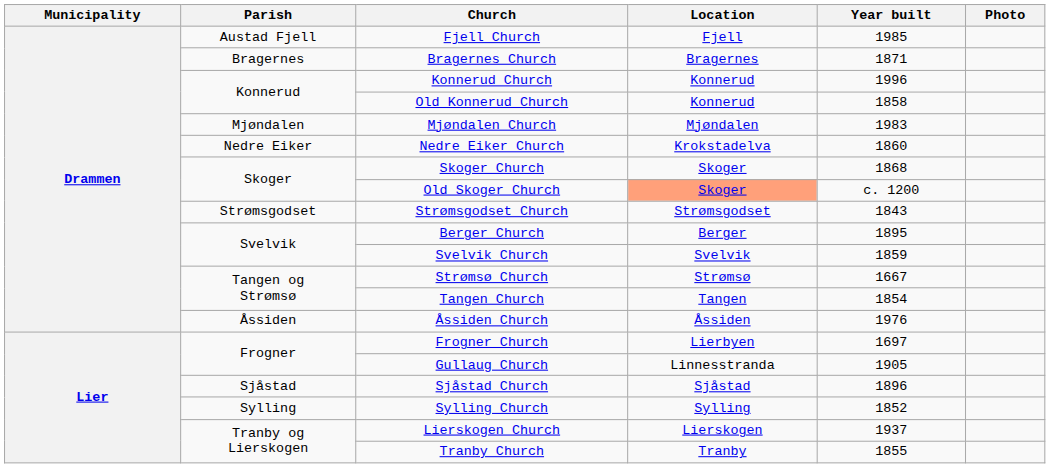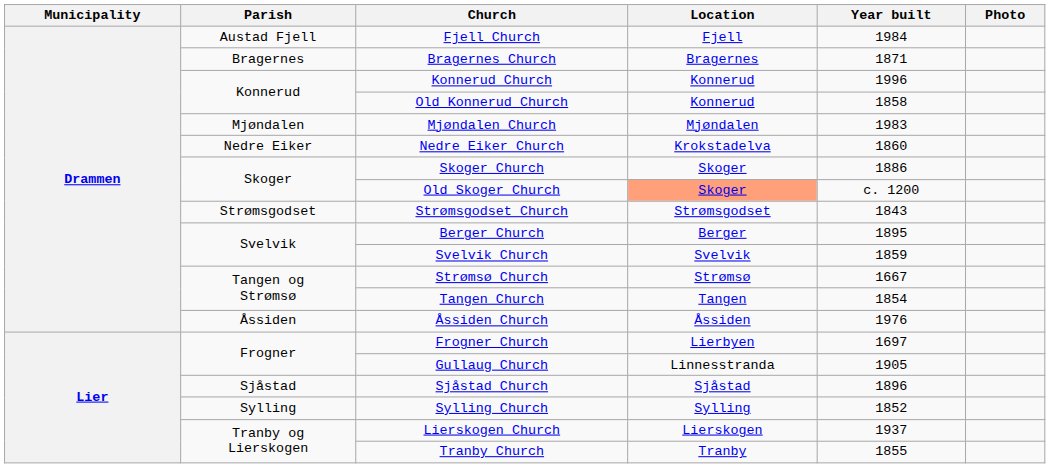 <table class="wikitable" style="text-align: center; width: 80%;">
 <tr>
 <th>Municipality</th>
 <th>Parish </th>
 <th>Church</th>
 <th>Location</th>
 <th>Year built</th>
 <th>Photo</th>
 </tr>
 <tr>
 <th rowspan="14"><a href='#'>Drammen</a></th>
 <td rowspan="1">Austad Fjell</td>
 <td><a href='#'>Fjell Church</a></td>
 <td><a href='#'>Fjell</a></td>
-<td>1985</td>
+<td>1984</td>
 <td></td>
 </tr>
 <tr>
 <td rowspan="1">Bragernes</td>
 <td><a href='#'>Bragernes Church</a></td>
 <td><a href='#'>Bragernes</a></td>
 <td>1871</td>
 <td></td>
 </tr>
 <tr>
 <td rowspan="2">Konnerud</td>
 <td><a href='#'>Konnerud Church</a></td>
 <td><a href='#'>Konnerud</a></td>
 <td>1996</td>
 <td></td>
 </tr>
 <tr>
 <td><a href='#'>Old Konnerud Church</a></td>
 <td><a href='#'>Konnerud</a></td>
 <td>1858</td>
 <td></td>
 </tr>
 <tr>
 <td rowspan="1">Mjøndalen</td>
 <td><a href='#'>Mjøndalen Church</a></td>
 <td><a href='#'>Mjøndalen</a></td>
 <td>1983</td>
 <td></td>
 </tr>
 <tr>
 <td rowspan="1">Nedre Eiker</td>
 <td><a href='#'>Nedre Eiker Church</a></td>
 <td><a href='#'>Krokstadelva</a></td>
 <td>1860</td>
 <td></td>
 </tr>
 <tr>
 <td rowspan="2">Skoger</td>
 <td><a href='#'>Skoger Church</a></td>
 <td><a href='#'>Skoger</a></td>
-<td>1868</td>
+<td>1886</td>
 <td></td>
 </tr>
 <tr>
 <td><a href='#'>Old Skoger Church</a></td>
 <td style="background: lightsalmon;"><a href='#'>Skoger</a></td>
 <td>c. 1200</td>
 <td></td>
 </tr>
 <tr>
 <td rowspan="1">Strømsgodset</td>
 <td><a href='#'>Strømsgodset Church</a></td>
 <td><a href='#'>Strømsgodset</a></td>
 <td>1843</td>
 <td></td>
 </tr>
 <tr>
 <td rowspan="2">Svelvik</td>
 <td><a href='#'>Berger Church</a></td>
 <td><a href='#'>Berger</a></td>
 <td>1895</td>
 <td></td>
 </tr>
 <tr>
 <td><a href='#'>Svelvik Church</a></td>
 <td><a href='#'>Svelvik</a></td>
 <td>1859</td>
 <td></td>
 </tr>
 <tr>
 <td rowspan="2">Tangen og<br>Strømsø</td>
 <td><a href='#'>Strømsø Church</a></td>
 <td><a href='#'>Strømsø</a></td>
 <td>1667</td>
 <td></td>
 </tr>
 <tr>
 <td><a href='#'>Tangen Church</a></td>
 <td><a href='#'>Tangen</a></td>
 <td>1854</td>
 <td></td>
 </tr>
 <tr>
 <td rowspan="1">Åssiden</td>
 <td><a href='#'>Åssiden Church</a></td>
 <td><a href='#'>Åssiden</a></td>
 <td>1976</td>
 <td></td>
 </tr>
 <tr>
 <th rowspan="6"><a href='#'>Lier</a></th>
 <td rowspan="2">Frogner</td>
 <td><a href='#'>Frogner Church</a></td>
 <td><a href='#'>Lierbyen</a></td>
 <td>1697</td>
 <td></td>
 </tr>
 <tr>
 <td><a href='#'>Gullaug Church</a></td>
 <td>Linnesstranda</td>
 <td>1905</td>
 <td></td>
 </tr>
 <tr>
 <td rowspan="1">Sjåstad</td>
 <td><a href='#'>Sjåstad Church</a></td>
 <td><a href='#'>Sjåstad</a></td>
 <td>1896</td>
 <td></td>
 </tr>
 <tr>
 <td rowspan="1">Sylling</td>
 <td><a href='#'>Sylling Church</a></td>
 <td><a href='#'>Sylling</a></td>
 <td>1852</td>
 <td></td>
 </tr>
 <tr>
 <td rowspan="2">Tranby og<br>Lierskogen</td>
 <td><a href='#'>Lierskogen Church</a></td>
 <td><a href='#'>Lierskogen</a></td>
 <td>1937</td>
 <td></td>
 </tr>
 <tr>
 <td><a href='#'>Tranby Church</a></td>
 <td><a href='#'>Tranby</a></td>
 <td>1855</td>
 <td></td>
 </tr>
 </table>
